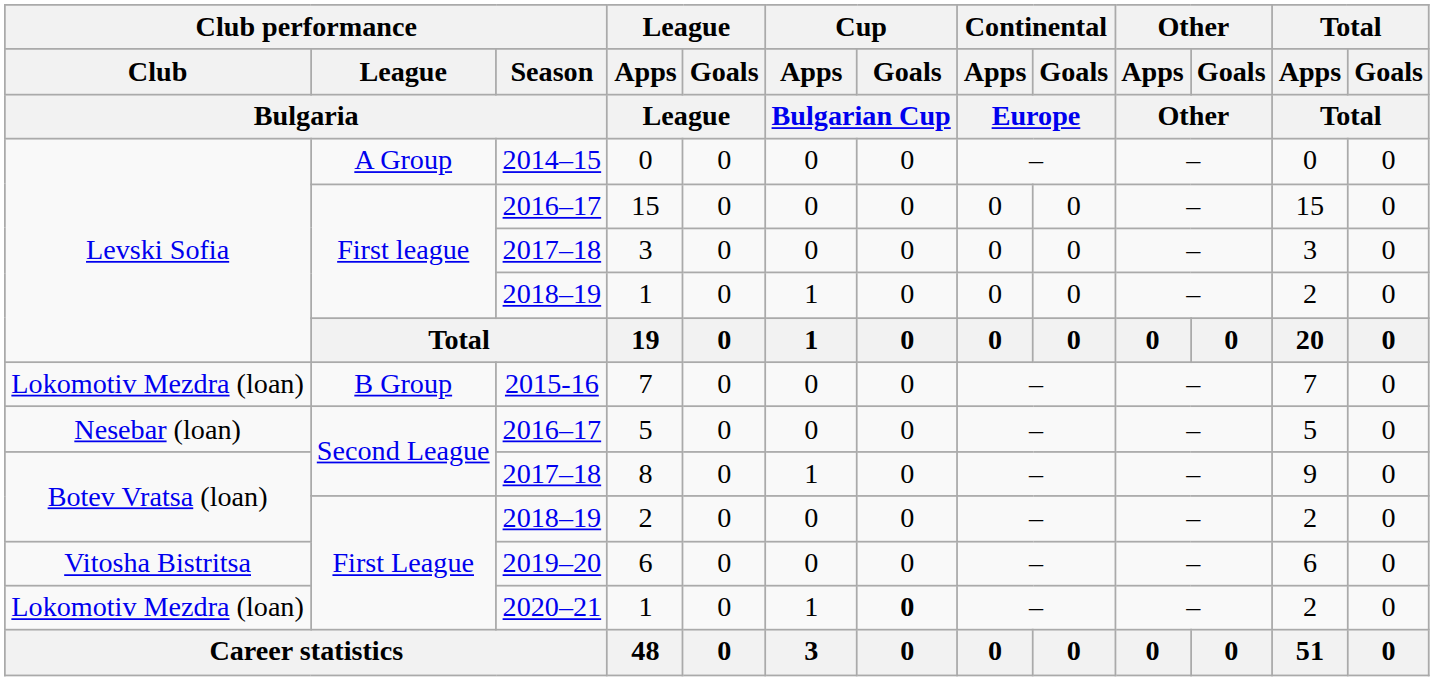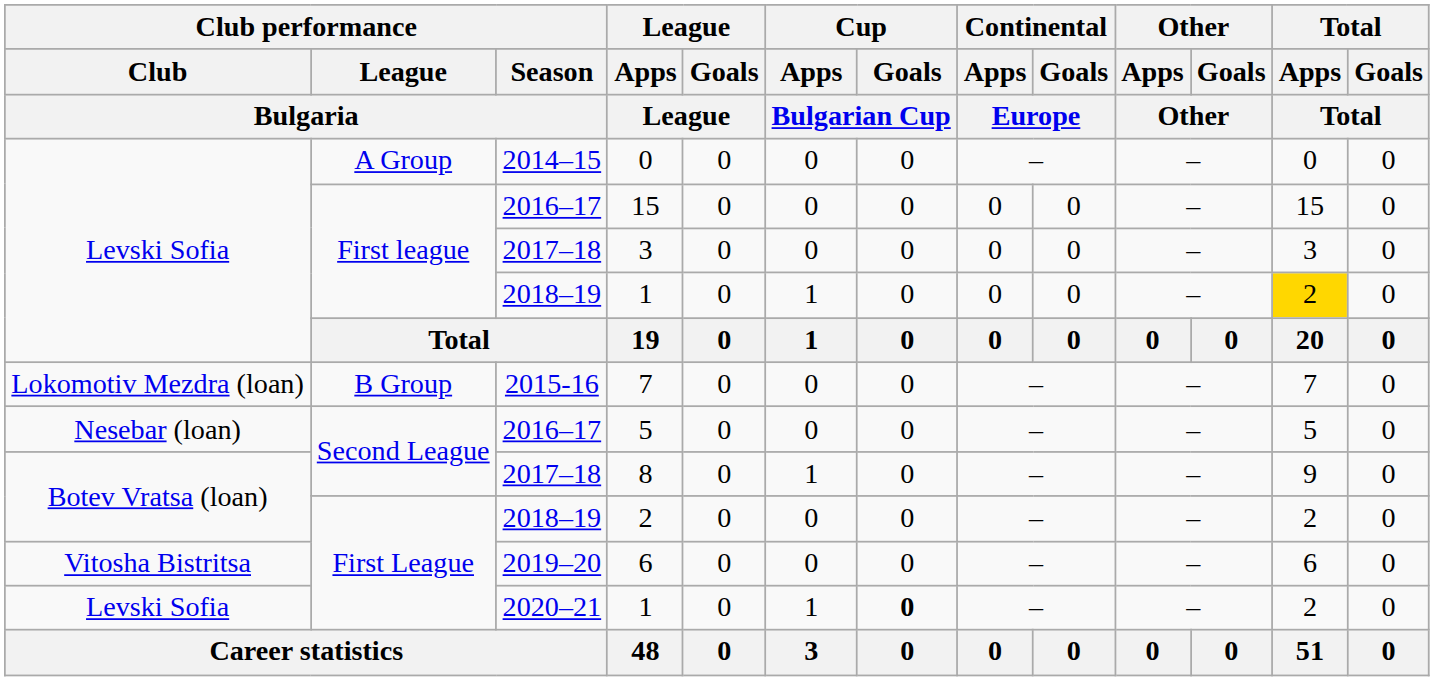 <table class="wikitable" style="text-align: center">
 <tr>
 <th Colspan="3">Club performance</th>
 <th Colspan="2">League</th>
 <th Colspan="2">Cup</th>
 <th Colspan="2">Continental</th>
 <th Colspan="2">Other</th>
 <th Colspan="3">Total</th>
 </tr>
 <tr>
 <th>Club</th>
 <th>League</th>
 <th>Season</th>
 <th>Apps</th>
 <th>Goals</th>
 <th>Apps</th>
 <th>Goals</th>
 <th>Apps</th>
 <th>Goals</th>
 <th>Apps</th>
 <th>Goals</th>
 <th>Apps</th>
 <th>Goals</th>
 </tr>
 <tr>
 <th Colspan="3">Bulgaria</th>
 <th Colspan="2">League</th>
 <th Colspan="2"><a href='#'>Bulgarian Cup</a></th>
 <th Colspan="2"><a href='#'>Europe</a></th>
 <th Colspan="2">Other</th>
 <th Colspan="2">Total</th>
 </tr>
 <tr>
 <td rowspan="5" valign="center"><a href='#'>Levski Sofia</a></td>
 <td rowspan="1"><a href='#'>A Group</a></td>
 <td><a href='#'>2014–15</a></td>
 <td>0</td>
 <td>0</td>
 <td>0</td>
 <td>0</td>
 <td colspan="2">–</td>
 <td colspan="2">–</td>
 <td>0</td>
 <td>0</td>
 </tr>
 <tr>
 <td rowspan="3"><a href='#'>First league</a></td>
 <td><a href='#'>2016–17</a></td>
 <td>15</td>
 <td>0</td>
 <td>0</td>
 <td>0</td>
 <td>0</td>
 <td>0</td>
 <td colspan="2">–</td>
 <td>15</td>
 <td>0</td>
 </tr>
 <tr>
 <td><a href='#'>2017–18</a></td>
 <td>3</td>
 <td>0</td>
 <td>0</td>
 <td>0</td>
 <td>0</td>
 <td>0</td>
 <td colspan="2">–</td>
 <td>3</td>
 <td>0</td>
 </tr>
 <tr>
 <td><a href='#'>2018–19</a></td>
 <td>1</td>
 <td>0</td>
 <td>1</td>
 <td>0</td>
 <td>0</td>
 <td>0</td>
 <td colspan="2">–</td>
-<td>2</td>
+<td style="background: gold;">2</td>
 <td>0</td>
 </tr>
 <tr>
 <th colspan=2>Total</th>
 <th>19</th>
 <th>0</th>
 <th>1</th>
 <th>0</th>
 <th>0</th>
 <th>0</th>
 <th>0</th>
 <th>0</th>
 <th>20</th>
 <th>0</th>
 </tr>
 <tr>
 <td rowspan="1" valign="center"><a href='#'>Lokomotiv Mezdra</a> (loan)</td>
 <td rowspan="1"><a href='#'>B Group</a></td>
 <td><a href='#'>2015-16</a></td>
 <td>7</td>
 <td>0</td>
 <td>0</td>
 <td>0</td>
 <td colspan="2">–</td>
 <td colspan="2">–</td>
 <td>7</td>
 <td>0</td>
 </tr>
 <tr>
 <td rowspan="1" valign="center"><a href='#'>Nesebar</a> (loan)</td>
 <td rowspan="2"><a href='#'>Second League</a></td>
 <td><a href='#'>2016–17</a></td>
 <td>5</td>
 <td>0</td>
 <td>0</td>
 <td>0</td>
 <td colspan="2">–</td>
 <td colspan="2">–</td>
 <td>5</td>
 <td>0</td>
 </tr>
 <tr>
 <td rowspan="2" valign="center"><a href='#'>Botev Vratsa</a> (loan)</td>
 <td><a href='#'>2017–18</a></td>
 <td>8</td>
 <td>0</td>
 <td>1</td>
 <td>0</td>
 <td colspan="2">–</td>
 <td colspan="2">–</td>
 <td>9</td>
 <td>0</td>
 </tr>
 <tr>
 <td rowspan=3><a href='#'>First League</a></td>
 <td><a href='#'>2018–19</a></td>
 <td>2</td>
 <td>0</td>
 <td>0</td>
 <td>0</td>
 <td colspan="2">–</td>
 <td colspan="2">–</td>
 <td>2</td>
 <td>0</td>
 </tr>
 <tr>
 <td valign="center"><a href='#'>Vitosha Bistritsa</a></td>
 <td><a href='#'>2019–20</a></td>
 <td>6</td>
 <td>0</td>
 <td>0</td>
 <td>0</td>
 <td colspan="2">–</td>
 <td colspan="2">–</td>
 <td>6</td>
 <td>0</td>
 </tr>
 <tr>
-<td rowspan="1" valign="center"><a href='#'>Lokomotiv Mezdra</a> (loan)</td>
+<td valign="center"><a href='#'>Levski Sofia</a></td>
 <td><a href='#'>2020–21</a></td>
 <td>1</td>
 <td>0</td>
 <td>1</td>
 <td><strong>0</strong></td>
 <td colspan="2">–</td>
 <td colspan="2">–</td>
 <td>2</td>
 <td>0</td>
 </tr>
 <tr>
 <th colspan="3">Career statistics</th>
 <th>48</th>
 <th>0</th>
 <th>3</th>
 <th>0</th>
 <th>0</th>
 <th>0</th>
 <th>0</th>
 <th>0</th>
 <th>51</th>
 <th>0</th>
 </tr>
 </table>
